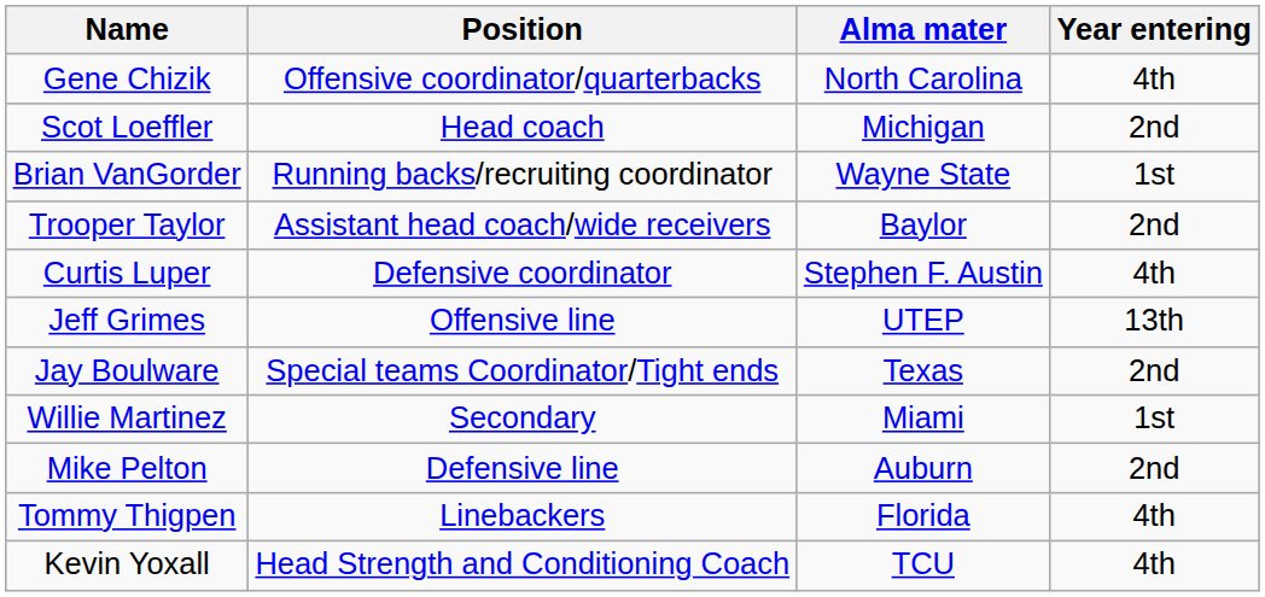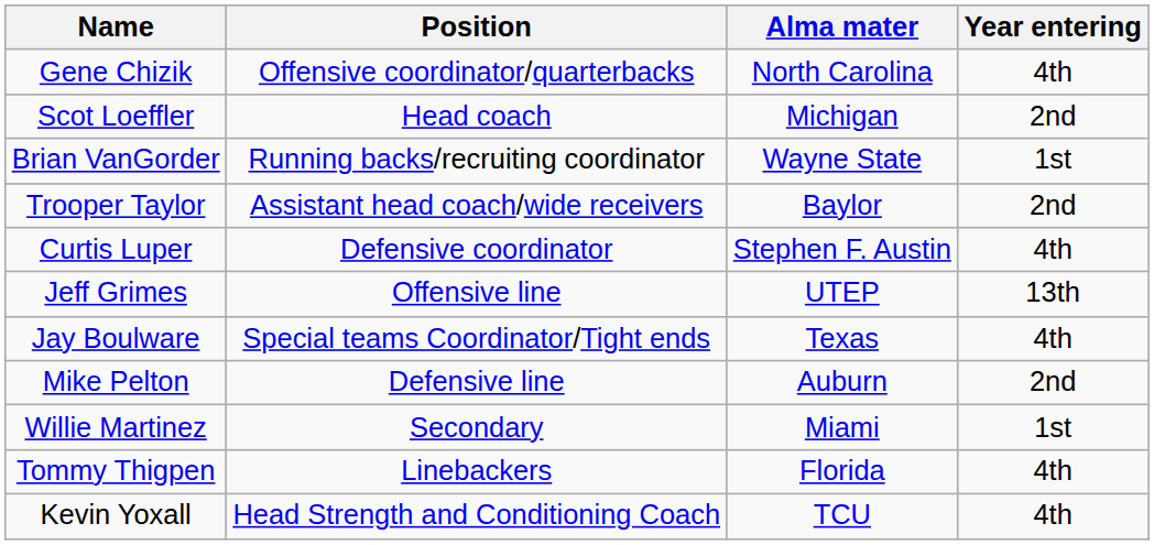 <table class="wikitable" style="text-align:center; white-space:nowrap;">
 <tr>
 <th>Name</th>
 <th>Position</th>
 <th><a href='#'>Alma mater</a></th>
 <th>Year entering</th>
 </tr>
 <tr>
 <td><a href='#'>Gene Chizik</a></td>
 <td><a href='#'>Offensive coordinator</a>/<a href='#'>quarterbacks</a></td>
 <td><a href='#'>North Carolina</a></td>
 <td>4th</td>
 </tr>
 <tr>
 <td><a href='#'>Scot Loeffler</a></td>
 <td><a href='#'>Head coach</a></td>
 <td><a href='#'>Michigan</a></td>
 <td>2nd</td>
 </tr>
 <tr>
 <td><a href='#'>Brian VanGorder</a></td>
 <td><a href='#'>Running backs</a>/recruiting coordinator</td>
 <td><a href='#'>Wayne State</a></td>
 <td>1st</td>
 </tr>
 <tr>
 <td><a href='#'>Trooper Taylor</a></td>
 <td><a href='#'>Assistant head coach</a>/<a href='#'>wide receivers</a></td>
 <td><a href='#'>Baylor</a></td>
 <td>2nd</td>
 </tr>
 <tr>
 <td><a href='#'>Curtis Luper</a></td>
 <td><a href='#'>Defensive coordinator</a></td>
 <td><a href='#'>Stephen F. Austin</a></td>
 <td>4th</td>
 </tr>
 <tr>
 <td><a href='#'>Jeff Grimes</a></td>
 <td><a href='#'>Offensive line</a></td>
 <td><a href='#'>UTEP</a></td>
 <td>13th</td>
 </tr>
 <tr>
 <td><a href='#'>Jay Boulware</a></td>
 <td><a href='#'>Special teams Coordinator</a>/<a href='#'>Tight ends</a></td>
 <td><a href='#'>Texas</a></td>
+<td>4th</td>
+</tr>
+<tr>
+<td><a href='#'>Mike Pelton</a></td>
+<td><a href='#'>Defensive line</a></td>
+<td><a href='#'>Auburn</a></td>
 <td>2nd</td>
 </tr>
 <tr>
 <td><a href='#'>Willie Martinez</a></td>
 <td><a href='#'>Secondary</a></td>
 <td><a href='#'>Miami</a></td>
 <td>1st</td>
-</tr>
-<tr>
-<td><a href='#'>Mike Pelton</a></td>
-<td><a href='#'>Defensive line</a></td>
-<td><a href='#'>Auburn</a></td>
-<td>2nd</td>
 </tr>
 <tr>
 <td><a href='#'>Tommy Thigpen</a></td>
 <td><a href='#'>Linebackers</a></td>
 <td><a href='#'>Florida</a></td>
 <td>4th</td>
 </tr>
 <tr>
 <td>Kevin Yoxall</td>
 <td><a href='#'>Head Strength and Conditioning Coach</a></td>
 <td><a href='#'>TCU</a></td>
 <td>4th</td>
 </tr>
 </table>
